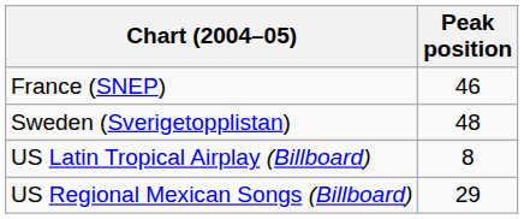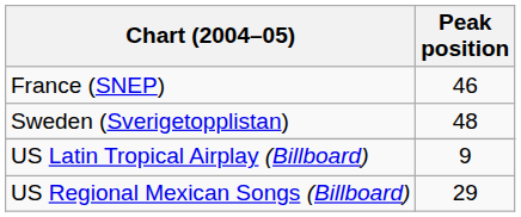 <table class="wikitable sortable">
 <tr>
 <th align="left">Chart (2004–05)</th>
 <th align="left">Peak<br>position</th>
 </tr>
 <tr>
 <td>France (<a href='#'>SNEP</a>)</td>
 <td align="center">46</td>
 </tr>
 <tr>
 <td>Sweden (<a href='#'>Sverigetopplistan</a>)</td>
 <td align="center">48</td>
 </tr>
 <tr>
 </tr>
 <tr>
 </tr>
 <tr>
 <td>US <a href='#'>Latin Tropical Airplay</a> <em>(<a href='#'>Billboard</a>)</em></td>
-<td align="center">8</td>
+<td align="center">9</td>
 </tr>
 <tr>
 <td>US <a href='#'>Regional Mexican Songs</a> <em>(<a href='#'>Billboard</a>)</em></td>
 <td align="center">29</td>
 </tr>
 </table>
